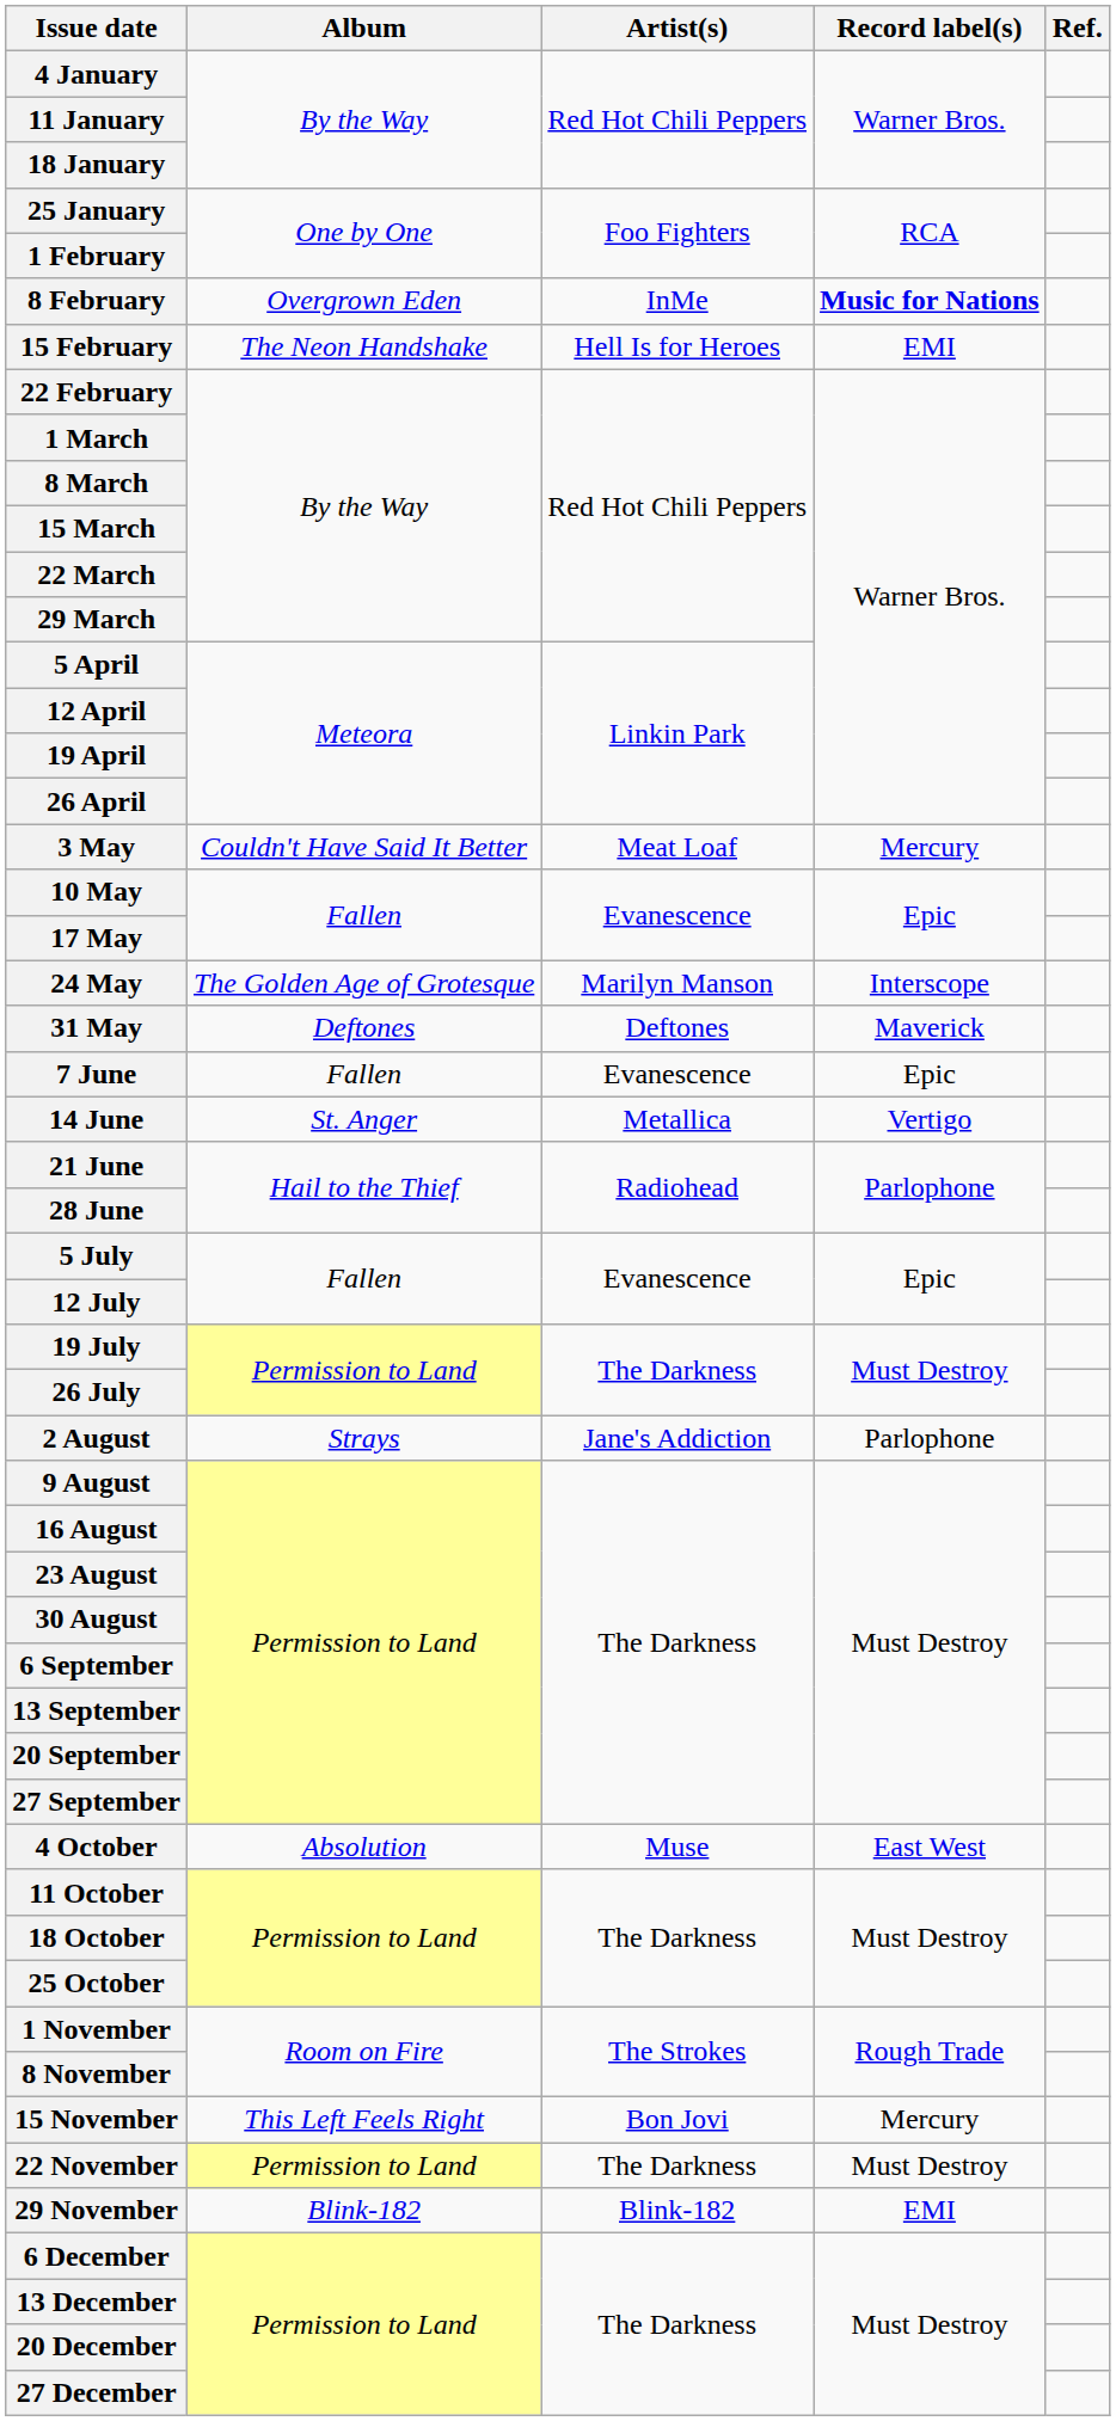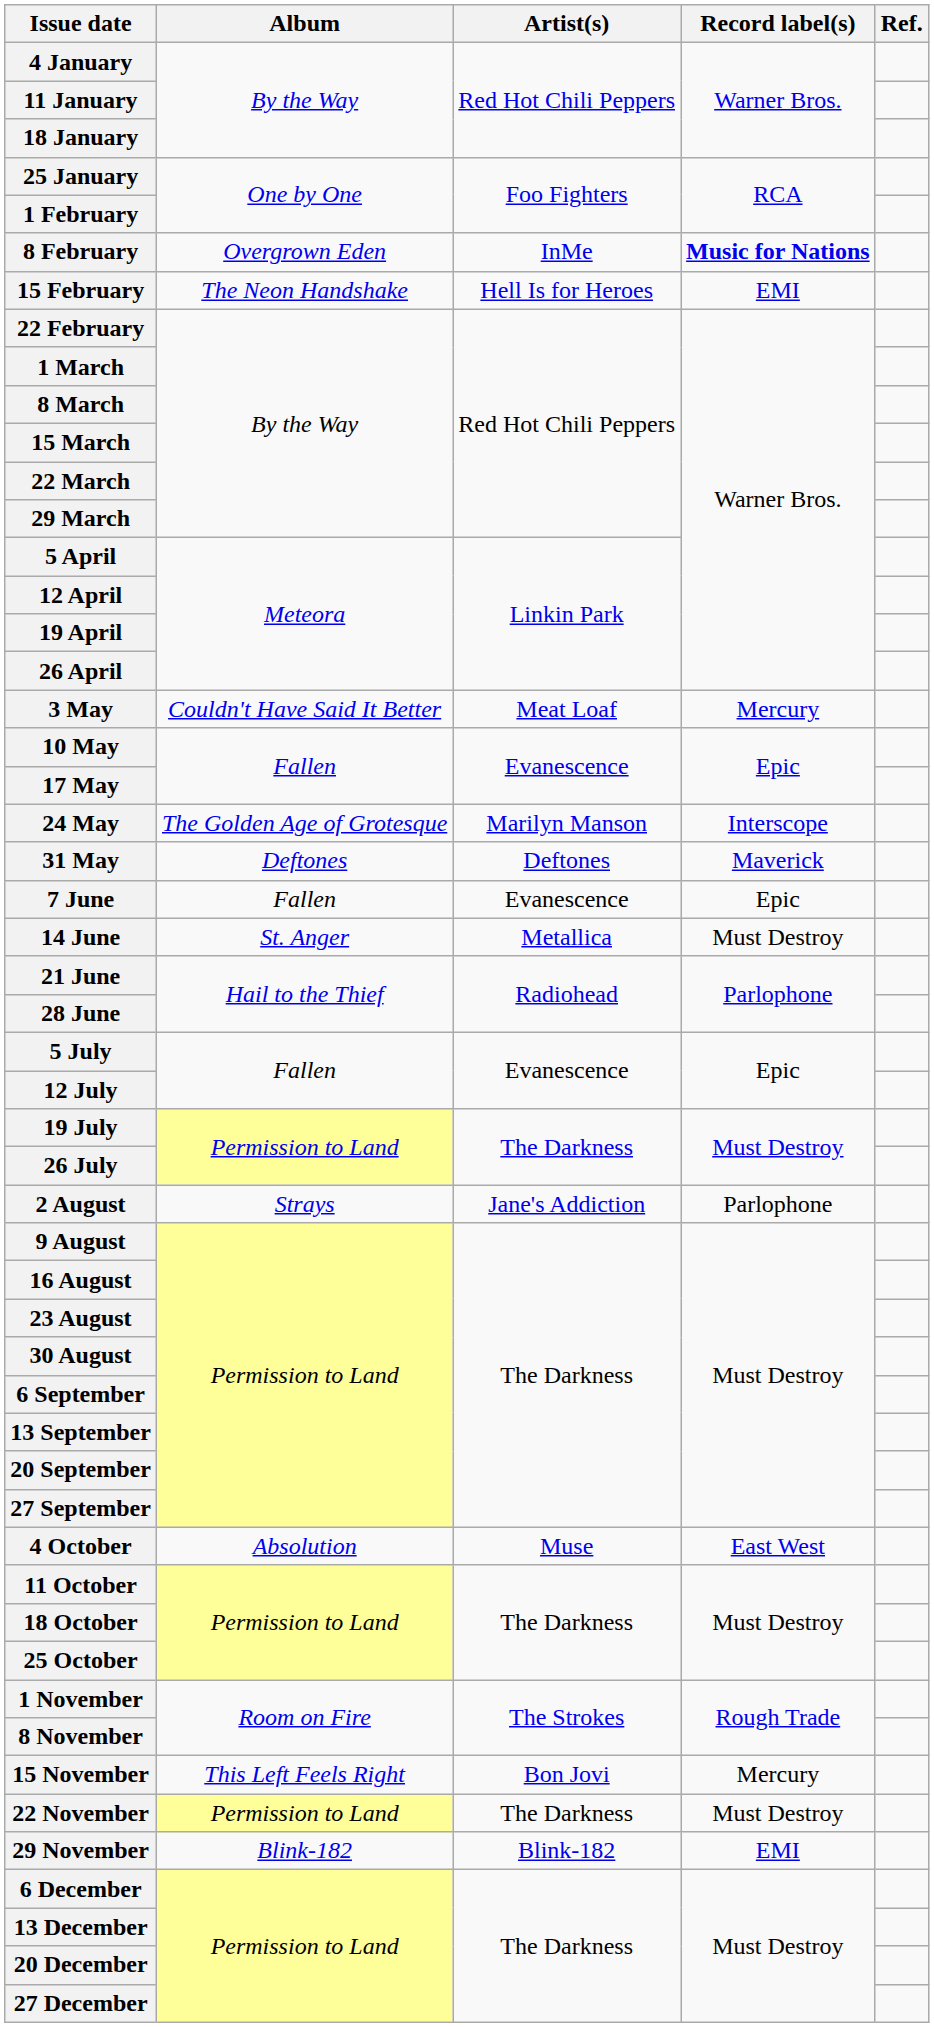 <table class="wikitable plainrowheaders" style="text-align:center">
 <tr>
 <th scope="col">Issue date</th>
 <th scope="col">Album</th>
 <th scope="col">Artist(s)</th>
 <th scope="col">Record label(s)</th>
 <th scope="col">Ref.</th>
 </tr>
 <tr>
 <th scope="row">4 January</th>
 <td rowspan="3"><em><a href='#'>By the Way</a></em></td>
 <td rowspan="3"><a href='#'>Red Hot Chili Peppers</a></td>
 <td rowspan="3"><a href='#'>Warner Bros.</a></td>
 <td></td>
 </tr>
 <tr>
 <th scope="row">11 January</th>
 <td></td>
 </tr>
 <tr>
 <th scope="row">18 January</th>
 <td></td>
 </tr>
 <tr>
 <th scope="row">25 January</th>
 <td rowspan="2"><em><a href='#'>One by One</a></em></td>
 <td rowspan="2"><a href='#'>Foo Fighters</a></td>
 <td rowspan="2"><a href='#'>RCA</a></td>
 <td></td>
 </tr>
 <tr>
 <th scope="row">1 February</th>
 <td></td>
 </tr>
 <tr>
 <th scope="row">8 February</th>
 <td><em><a href='#'>Overgrown Eden</a></em></td>
 <td><a href='#'>InMe</a></td>
 <td><strong><a href='#'>Music for Nations</a></strong></td>
 <td></td>
 </tr>
 <tr>
 <th scope="row">15 February</th>
 <td><em><a href='#'>The Neon Handshake</a></em></td>
 <td><a href='#'>Hell Is for Heroes</a></td>
 <td><a href='#'>EMI</a></td>
 <td></td>
 </tr>
 <tr>
 <th scope="row">22 February</th>
 <td rowspan="6"><em>By the Way</em></td>
 <td rowspan="6">Red Hot Chili Peppers</td>
 <td rowspan="10">Warner Bros.</td>
 <td></td>
 </tr>
 <tr>
 <th scope="row">1 March</th>
 <td></td>
 </tr>
 <tr>
 <th scope="row">8 March</th>
 <td></td>
 </tr>
 <tr>
 <th scope="row">15 March</th>
 <td></td>
 </tr>
 <tr>
 <th scope="row">22 March</th>
 <td></td>
 </tr>
 <tr>
 <th scope="row">29 March</th>
 <td></td>
 </tr>
 <tr>
 <th scope="row">5 April</th>
 <td rowspan="4"><em><a href='#'>Meteora</a></em></td>
 <td rowspan="4"><a href='#'>Linkin Park</a></td>
 <td></td>
 </tr>
 <tr>
 <th scope="row">12 April</th>
 <td></td>
 </tr>
 <tr>
 <th scope="row">19 April</th>
 <td></td>
 </tr>
 <tr>
 <th scope="row">26 April</th>
 <td></td>
 </tr>
 <tr>
 <th scope="row">3 May</th>
 <td><em><a href='#'>Couldn't Have Said It Better</a></em></td>
 <td><a href='#'>Meat Loaf</a></td>
 <td><a href='#'>Mercury</a></td>
 <td></td>
 </tr>
 <tr>
 <th scope="row">10 May</th>
 <td rowspan="2"><em><a href='#'>Fallen</a></em></td>
 <td rowspan="2"><a href='#'>Evanescence</a></td>
 <td rowspan="2"><a href='#'>Epic</a></td>
 <td></td>
 </tr>
 <tr>
 <th scope="row">17 May</th>
 <td></td>
 </tr>
 <tr>
 <th scope="row">24 May</th>
 <td><em><a href='#'>The Golden Age of Grotesque</a></em></td>
 <td><a href='#'>Marilyn Manson</a></td>
 <td><a href='#'>Interscope</a></td>
 <td></td>
 </tr>
 <tr>
 <th scope="row">31 May</th>
 <td><em><a href='#'>Deftones</a></em></td>
 <td><a href='#'>Deftones</a></td>
 <td><a href='#'>Maverick</a></td>
 <td></td>
 </tr>
 <tr>
 <th scope="row">7 June</th>
 <td><em>Fallen</em></td>
 <td>Evanescence</td>
 <td>Epic</td>
 <td></td>
 </tr>
 <tr>
 <th scope="row">14 June</th>
 <td><em><a href='#'>St. Anger</a></em></td>
 <td><a href='#'>Metallica</a></td>
-<td><a href='#'>Vertigo</a></td>
+<td>Must Destroy</td>
 <td></td>
 </tr>
 <tr>
 <th scope="row">21 June</th>
 <td rowspan="2"><em><a href='#'>Hail to the Thief</a></em></td>
 <td rowspan="2"><a href='#'>Radiohead</a></td>
 <td rowspan="2"><a href='#'>Parlophone</a></td>
 <td></td>
 </tr>
 <tr>
 <th scope="row">28 June</th>
 <td></td>
 </tr>
 <tr>
 <th scope="row">5 July</th>
 <td rowspan="2"><em>Fallen</em></td>
 <td rowspan="2">Evanescence</td>
 <td rowspan="2">Epic</td>
 <td></td>
 </tr>
 <tr>
 <th scope="row">12 July</th>
 <td></td>
 </tr>
 <tr>
 <th scope="row">19 July</th>
 <td rowspan="2" style="background-color:#FFFF99"><em><a href='#'>Permission to Land</a></em> </td>
 <td rowspan="2"><a href='#'>The Darkness</a></td>
 <td rowspan="2"><a href='#'>Must Destroy</a></td>
 <td></td>
 </tr>
 <tr>
 <th scope="row">26 July</th>
 <td></td>
 </tr>
 <tr>
 <th scope="row">2 August</th>
 <td><em><a href='#'>Strays</a></em></td>
 <td><a href='#'>Jane's Addiction</a></td>
 <td>Parlophone</td>
 <td></td>
 </tr>
 <tr>
 <th scope="row">9 August</th>
 <td rowspan="8" style="background-color:#FFFF99"><em>Permission to Land</em> </td>
 <td rowspan="8">The Darkness</td>
 <td rowspan="8">Must Destroy</td>
 <td></td>
 </tr>
 <tr>
 <th scope="row">16 August</th>
 <td></td>
 </tr>
 <tr>
 <th scope="row">23 August</th>
 <td></td>
 </tr>
 <tr>
 <th scope="row">30 August</th>
 <td></td>
 </tr>
 <tr>
 <th scope="row">6 September</th>
 <td></td>
 </tr>
 <tr>
 <th scope="row">13 September</th>
 <td></td>
 </tr>
 <tr>
 <th scope="row">20 September</th>
 <td></td>
 </tr>
 <tr>
 <th scope="row">27 September</th>
 <td></td>
 </tr>
 <tr>
 <th scope="row">4 October</th>
 <td><em><a href='#'>Absolution</a></em></td>
 <td><a href='#'>Muse</a></td>
 <td><a href='#'>East West</a></td>
 <td></td>
 </tr>
 <tr>
 <th scope="row">11 October</th>
 <td rowspan="3" style="background-color:#FFFF99"><em>Permission to Land</em> </td>
 <td rowspan="3">The Darkness</td>
 <td rowspan="3">Must Destroy</td>
 <td></td>
 </tr>
 <tr>
 <th scope="row">18 October</th>
 <td></td>
 </tr>
 <tr>
 <th scope="row">25 October</th>
 <td></td>
 </tr>
 <tr>
 <th scope="row">1 November</th>
 <td rowspan="2"><em><a href='#'>Room on Fire</a></em></td>
 <td rowspan="2"><a href='#'>The Strokes</a></td>
 <td rowspan="2"><a href='#'>Rough Trade</a></td>
 <td></td>
 </tr>
 <tr>
 <th scope="row">8 November</th>
 <td></td>
 </tr>
 <tr>
 <th scope="row">15 November</th>
 <td><em><a href='#'>This Left Feels Right</a></em></td>
 <td><a href='#'>Bon Jovi</a></td>
 <td>Mercury</td>
 <td></td>
 </tr>
 <tr>
 <th scope="row">22 November</th>
 <td style="background-color:#FFFF99"><em>Permission to Land</em> </td>
 <td>The Darkness</td>
 <td>Must Destroy</td>
 <td></td>
 </tr>
 <tr>
 <th scope="row">29 November</th>
 <td><em><a href='#'>Blink-182</a></em></td>
 <td><a href='#'>Blink-182</a></td>
 <td><a href='#'>EMI</a></td>
 <td></td>
 </tr>
 <tr>
 <th scope="row">6 December</th>
 <td rowspan="4" style="background-color:#FFFF99"><em>Permission to Land</em> </td>
 <td rowspan="4">The Darkness</td>
 <td rowspan="4">Must Destroy</td>
 <td></td>
 </tr>
 <tr>
 <th scope="row">13 December</th>
 <td></td>
 </tr>
 <tr>
 <th scope="row">20 December</th>
 <td></td>
 </tr>
 <tr>
 <th scope="row">27 December</th>
 <td></td>
 </tr>
 </table>
